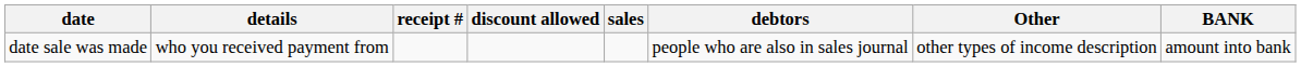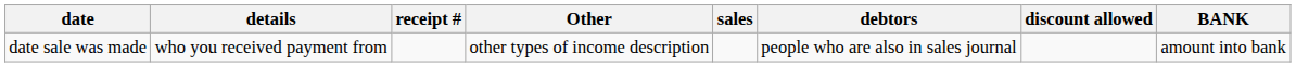 <table class="wikitable">
 <tr>
 <th>date</th>
 <th>details</th>
 <th>receipt #</th>
-<th>discount allowed</th>
+<th>Other</th>
 <th>sales</th>
 <th>debtors</th>
-<th>Other</th>
+<th>discount allowed</th>
 <th>BANK</th>
 </tr>
 <tr>
 <td>date sale was made</td>
 <td>who you received payment from</td>
 <td></td>
-<td></td>
+<td>other types of income description</td>
 <td></td>
 <td>people who are also in sales journal</td>
-<td>other types of income description</td>
+<td></td>
 <td>amount into bank</td>
 </tr>
 </table>
